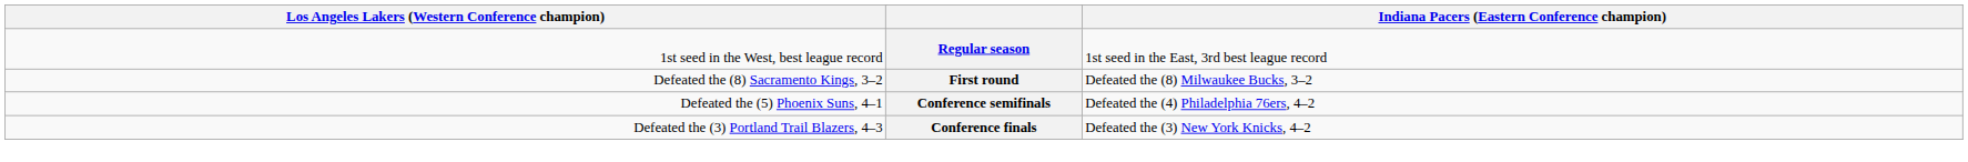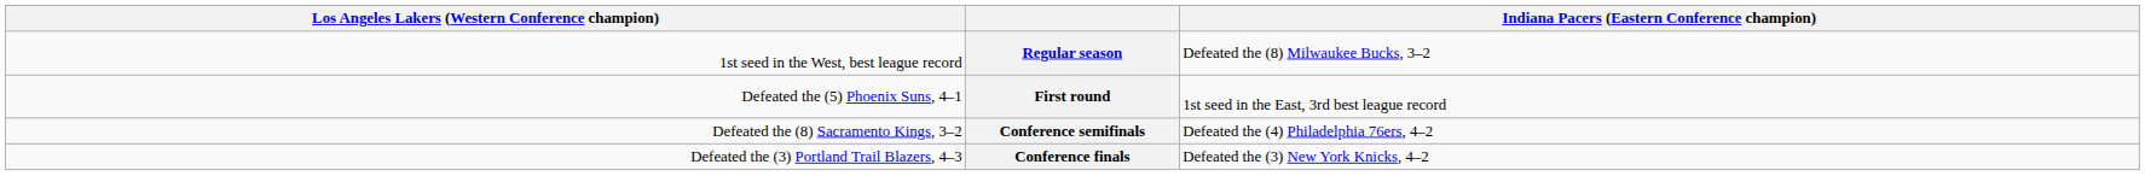 <table style="width:100%; font-size:90%" class="wikitable">
 <tr valign=top>
 <th colspan="2" style="width:45%;"><a href='#'>Los Angeles Lakers</a> (<a href='#'>Western Conference</a> champion)</th>
 <th></th>
 <th colspan="2" style="width:45%;"><a href='#'>Indiana Pacers</a> (<a href='#'>Eastern Conference</a> champion)</th>
 </tr>
 <tr>
 <td align=right><br>1st seed in the West, best league record</td>
 <th colspan=2><a href='#'>Regular season</a></th>
+<td>Defeated the (8) <a href='#'>Milwaukee Bucks</a>, 3–2</td>
+</tr>
+<tr>
+<td align=right>Defeated the (5) <a href='#'>Phoenix Suns</a>, 4–1</td>
+<th colspan=2>First round</th>
 <td><br>1st seed in the East, 3rd best league record</td>
 </tr>
 <tr>
 <td align=right>Defeated the (8) <a href='#'>Sacramento Kings</a>, 3–2</td>
-<th colspan=2>First round</th>
-<td>Defeated the (8) <a href='#'>Milwaukee Bucks</a>, 3–2</td>
-</tr>
-<tr>
-<td align=right>Defeated the (5) <a href='#'>Phoenix Suns</a>, 4–1</td>
 <th colspan=2>Conference semifinals</th>
 <td>Defeated the (4) <a href='#'>Philadelphia 76ers</a>, 4–2</td>
 </tr>
 <tr>
 <td align=right>Defeated the (3) <a href='#'>Portland Trail Blazers</a>, 4–3</td>
 <th colspan=2>Conference finals</th>
 <td>Defeated the (3) <a href='#'>New York Knicks</a>, 4–2</td>
 </tr>
 </table>
